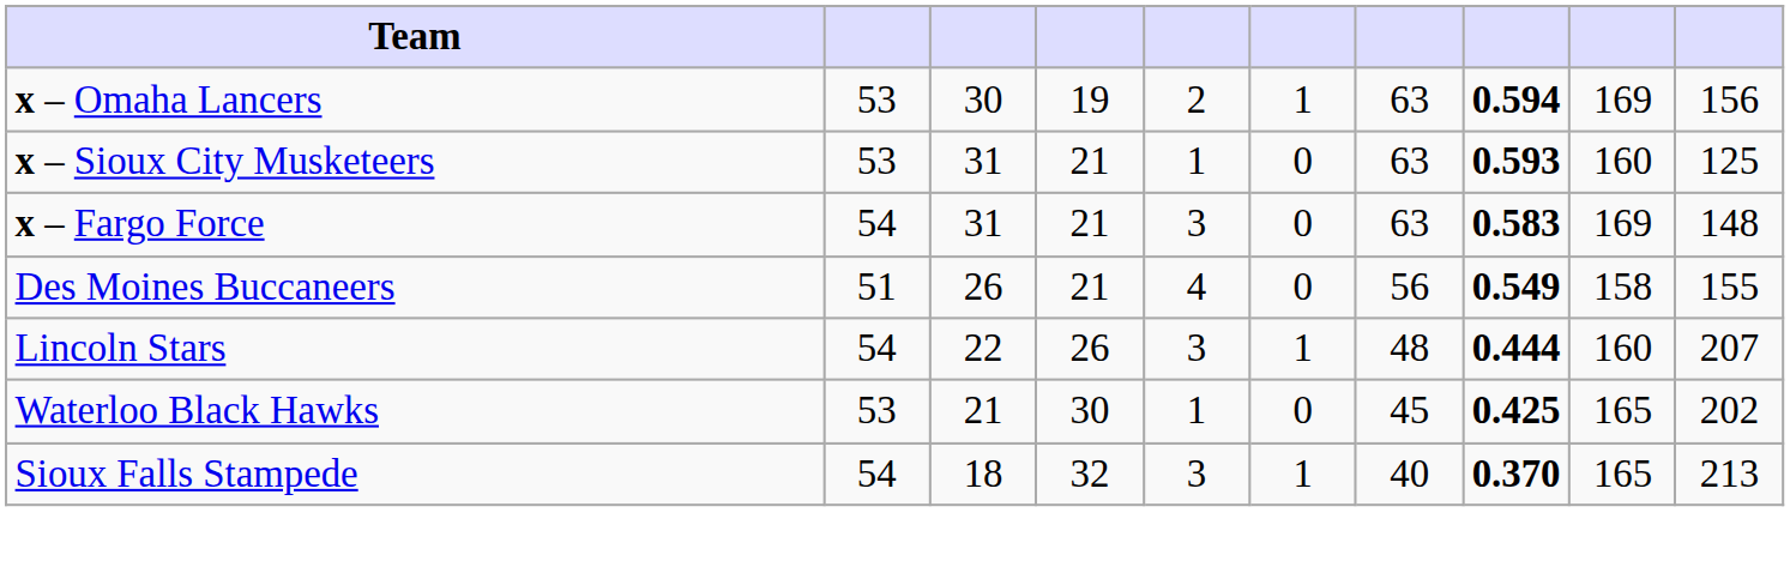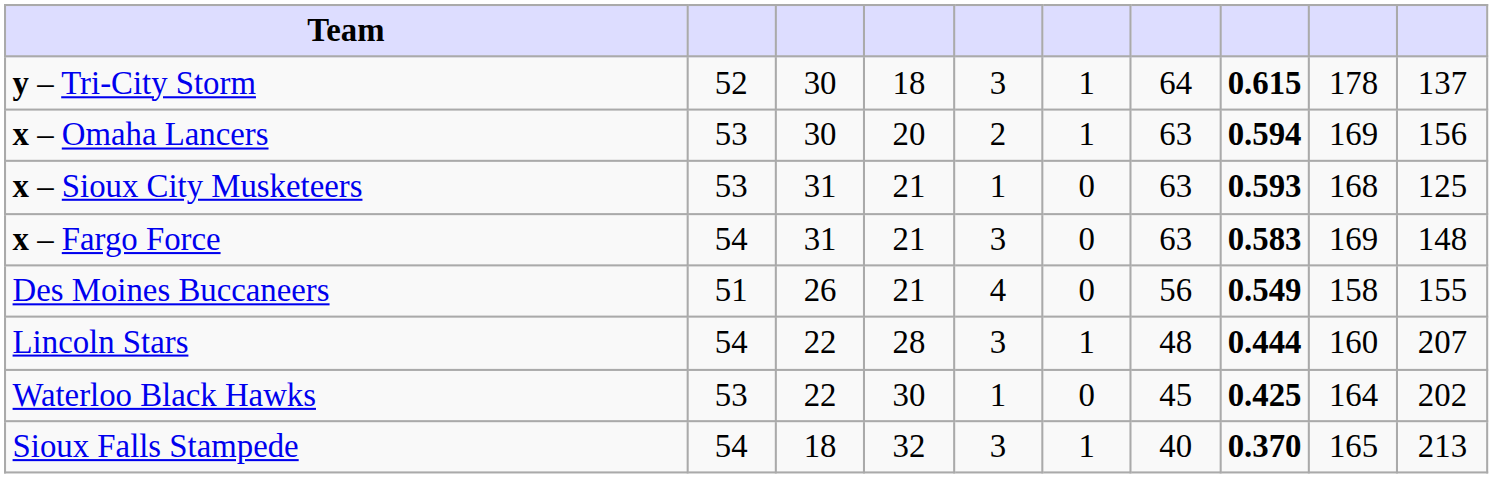 <table class="wikitable" style="text-align:center">
 <tr>
 <th style="background:#ddf; width:46%;">Team</th>
 <th style="background:#ddf; width:6%;"></th>
 <th style="background:#ddf; width:6%;"></th>
 <th style="background:#ddf; width:6%;"></th>
 <th style="background:#ddf; width:6%;"></th>
 <th style="background:#ddf; width:6%;"></th>
 <th style="background:#ddf; width:6%;"></th>
 <th style="background:#ddf; width:6%;"></th>
 <th style="background:#ddf; width:6%;"></th>
 <th style="background:#ddf; width:6%;"></th>
 </tr>
 <tr>
+<td align=left><strong>y</strong> – <a href='#'>Tri-City Storm</a></td>
+<td>52</td>
+<td>30</td>
+<td>18</td>
+<td>3</td>
+<td>1</td>
+<td>64</td>
+<td><strong>0.615</strong></td>
+<td>178</td>
+<td>137</td>
+</tr>
+<tr>
 <td align=left><strong>x</strong> – <a href='#'>Omaha Lancers</a></td>
 <td>53</td>
 <td>30</td>
-<td>19</td>
+<td>20</td>
 <td>2</td>
 <td>1</td>
 <td>63</td>
 <td><strong>0.594</strong></td>
 <td>169</td>
 <td>156</td>
 </tr>
 <tr>
 <td align=left><strong>x</strong> – <a href='#'>Sioux City Musketeers</a></td>
 <td>53</td>
 <td>31</td>
 <td>21</td>
 <td>1</td>
 <td>0</td>
 <td>63</td>
 <td><strong>0.593</strong></td>
-<td>160</td>
+<td>168</td>
 <td>125</td>
 </tr>
 <tr>
 <td align=left><strong>x</strong> – <a href='#'>Fargo Force</a></td>
 <td>54</td>
 <td>31</td>
 <td>21</td>
 <td>3</td>
 <td>0</td>
 <td>63</td>
 <td><strong>0.583</strong></td>
 <td>169</td>
 <td>148</td>
 </tr>
 <tr>
 <td align=left><a href='#'>Des Moines Buccaneers</a></td>
 <td>51</td>
 <td>26</td>
 <td>21</td>
 <td>4</td>
 <td>0</td>
 <td>56</td>
 <td><strong>0.549</strong></td>
 <td>158</td>
 <td>155</td>
 </tr>
 <tr>
 <td align=left><a href='#'>Lincoln Stars</a></td>
 <td>54</td>
 <td>22</td>
-<td>26</td>
+<td>28</td>
 <td>3</td>
 <td>1</td>
 <td>48</td>
 <td><strong>0.444</strong></td>
 <td>160</td>
 <td>207</td>
 </tr>
 <tr>
 <td align=left><a href='#'>Waterloo Black Hawks</a></td>
 <td>53</td>
-<td>21</td>
+<td>22</td>
 <td>30</td>
 <td>1</td>
 <td>0</td>
 <td>45</td>
 <td><strong>0.425</strong></td>
-<td>165</td>
+<td>164</td>
 <td>202</td>
 </tr>
 <tr>
 <td align=left><a href='#'>Sioux Falls Stampede</a></td>
 <td>54</td>
 <td>18</td>
 <td>32</td>
 <td>3</td>
 <td>1</td>
 <td>40</td>
 <td><strong>0.370</strong></td>
 <td>165</td>
 <td>213</td>
 </tr>
 </table>
